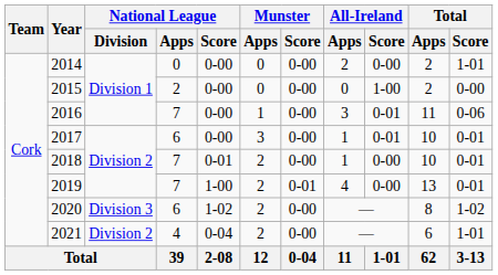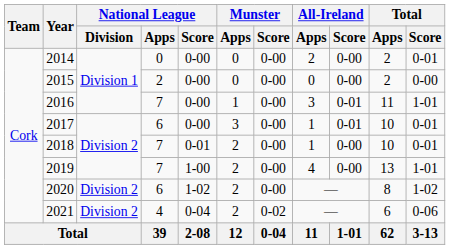 <table class="wikitable" style="text-align:center">
 <tr>
 <th rowspan="2">Team</th>
 <th rowspan="2">Year</th>
 <th colspan="3"><a href='#'>National League</a></th>
 <th colspan="2"><a href='#'>Munster</a></th>
 <th colspan="2"><a href='#'>All-Ireland</a></th>
 <th colspan="2">Total</th>
 </tr>
 <tr>
 <th>Division</th>
 <th>Apps</th>
 <th>Score</th>
 <th>Apps</th>
 <th>Score</th>
 <th>Apps</th>
 <th>Score</th>
 <th>Apps</th>
 <th>Score</th>
 </tr>
 <tr>
 <td rowspan="8"><a href='#'>Cork</a></td>
 <td>2014</td>
 <td rowspan="3"><a href='#'>Division 1</a></td>
 <td>0</td>
 <td>0-00</td>
 <td>0</td>
 <td>0-00</td>
 <td>2</td>
 <td>0-00</td>
 <td>2</td>
-<td>1-01</td>
+<td>0-01</td>
 </tr>
 <tr>
 <td>2015</td>
 <td>2</td>
 <td>0-00</td>
 <td>0</td>
 <td>0-00</td>
 <td>0</td>
-<td>1-00</td>
+<td>0-00</td>
 <td>2</td>
 <td>0-00</td>
 </tr>
 <tr>
 <td>2016</td>
 <td>7</td>
 <td>0-00</td>
 <td>1</td>
 <td>0-00</td>
 <td>3</td>
 <td>0-01</td>
 <td>11</td>
-<td>0-06</td>
+<td>1-01</td>
 </tr>
 <tr>
 <td>2017</td>
 <td rowspan="3"><a href='#'>Division 2</a></td>
 <td>6</td>
 <td>0-00</td>
 <td>3</td>
 <td>0-00</td>
 <td>1</td>
 <td>0-01</td>
 <td>10</td>
 <td>0-01</td>
 </tr>
 <tr>
 <td>2018</td>
 <td>7</td>
 <td>0-01</td>
 <td>2</td>
 <td>0-00</td>
 <td>1</td>
 <td>0-00</td>
 <td>10</td>
 <td>0-01</td>
 </tr>
 <tr>
 <td>2019</td>
 <td>7</td>
 <td>1-00</td>
 <td>2</td>
-<td>0-01</td>
+<td>0-00</td>
 <td>4</td>
 <td>0-00</td>
 <td>13</td>
-<td>0-01</td>
+<td>1-01</td>
 </tr>
 <tr>
 <td>2020</td>
-<td rowspan="1"><a href='#'>Division 3</a></td>
+<td rowspan="1"><a href='#'>Division 2</a></td>
 <td>6</td>
 <td>1-02</td>
 <td>2</td>
 <td>0-00</td>
 <td colspan=2>—</td>
 <td>8</td>
 <td>1-02</td>
 </tr>
 <tr>
 <td>2021</td>
 <td rowspan="1"><a href='#'>Division 2</a></td>
 <td>4</td>
 <td>0-04</td>
 <td>2</td>
-<td>0-00</td>
+<td>0-02</td>
 <td colspan=2>—</td>
 <td>6</td>
-<td>1-01</td>
+<td>0-06</td>
 </tr>
 <tr>
 <th colspan="3">Total</th>
 <th>39</th>
 <th>2-08</th>
 <th>12</th>
 <th>0-04</th>
 <th>11</th>
 <th>1-01</th>
 <th>62</th>
 <th>3-13</th>
 </tr>
 </table>
